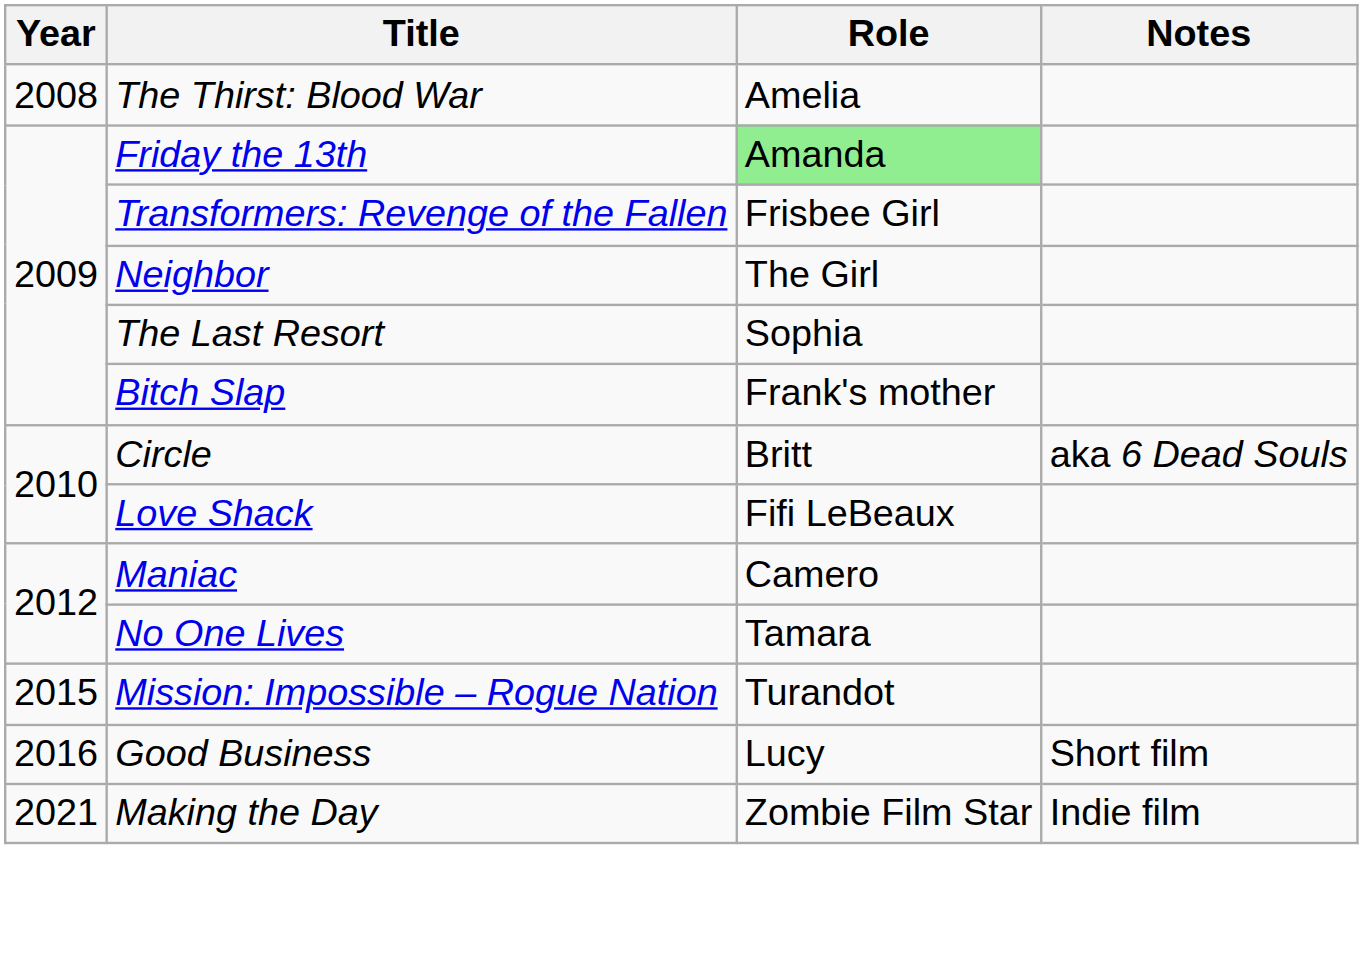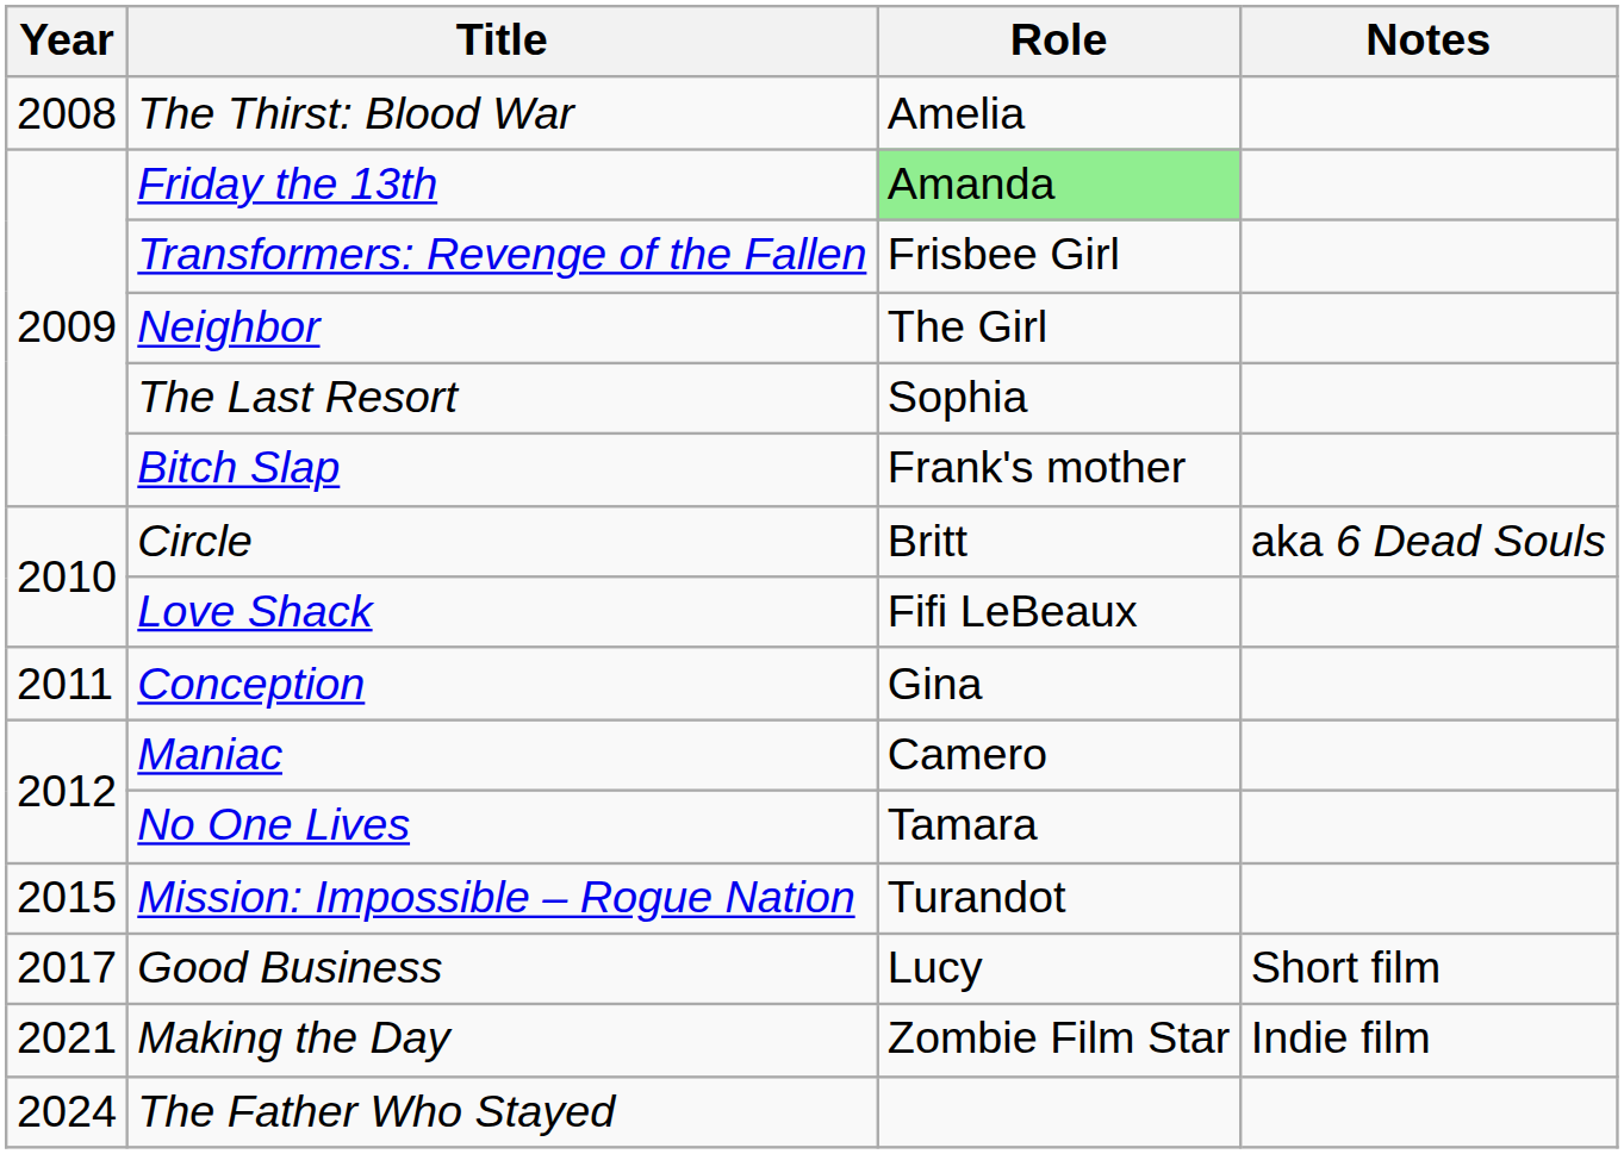 <table class="wikitable sortable">
 <tr>
 <th>Year</th>
 <th>Title</th>
 <th>Role</th>
 <th class="unsortable">Notes</th>
 </tr>
 <tr>
 <td>2008</td>
 <td data-sort-value="Thirst: Blood War, The"><em>The Thirst: Blood War</em></td>
 <td>Amelia</td>
 <td></td>
 </tr>
 <tr>
 <td rowspan="5">2009</td>
 <td><em><a href='#'>Friday the 13th</a></em></td>
 <td style="background: lightgreen;">Amanda</td>
 <td></td>
 </tr>
 <tr>
 <td><em><a href='#'>Transformers: Revenge of the Fallen</a></em></td>
 <td>Frisbee Girl</td>
 <td></td>
 </tr>
 <tr>
 <td><em><a href='#'>Neighbor</a></em></td>
 <td>The Girl</td>
 <td></td>
 </tr>
 <tr>
 <td data-sort-value="Last Resort, The"><em>The Last Resort</em></td>
 <td>Sophia</td>
 <td></td>
 </tr>
 <tr>
 <td><em><a href='#'>Bitch Slap</a></em></td>
 <td>Frank's mother</td>
 <td></td>
 </tr>
 <tr>
 <td rowspan="2">2010</td>
 <td><em>Circle</em></td>
 <td>Britt</td>
 <td>aka <em>6 Dead Souls</em></td>
 </tr>
 <tr>
 <td><em><a href='#'>Love Shack</a></em></td>
 <td>Fifi LeBeaux</td>
 <td></td>
 </tr>
 <tr>
+<td>2011</td>
+<td><em><a href='#'>Conception</a></em></td>
+<td>Gina</td>
+<td></td>
+</tr>
+<tr>
 <td rowspan="2">2012</td>
 <td><em><a href='#'>Maniac</a></em></td>
 <td>Camero</td>
 <td></td>
 </tr>
 <tr>
 <td><em><a href='#'>No One Lives</a></em></td>
 <td>Tamara</td>
 <td></td>
 </tr>
 <tr>
 <td>2015</td>
 <td><em><a href='#'>Mission: Impossible – Rogue Nation</a></em></td>
 <td>Turandot</td>
 <td></td>
 </tr>
 <tr>
-<td>2016</td>
+<td>2017</td>
 <td><em>Good Business</em></td>
 <td>Lucy</td>
 <td>Short film</td>
 </tr>
 <tr>
 <td>2021</td>
 <td><em>Making the Day</em></td>
 <td>Zombie Film Star</td>
 <td>Indie film</td>
 </tr>
+<tr>
+<td>2024</td>
+<td><em>The Father Who Stayed</em></td>
+<td></td>
+<td></td>
+</tr>
 </table>
